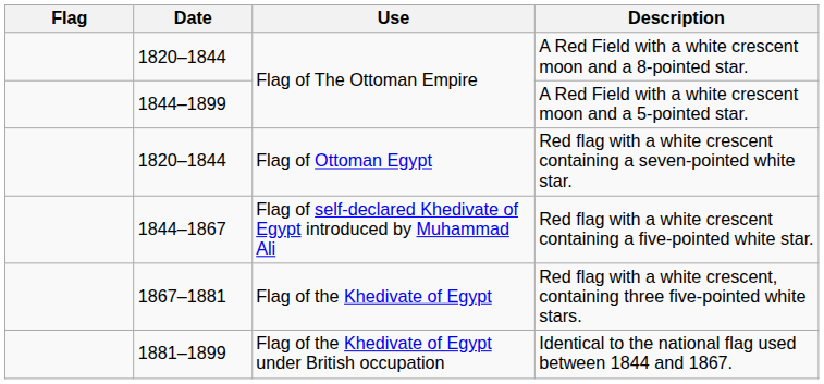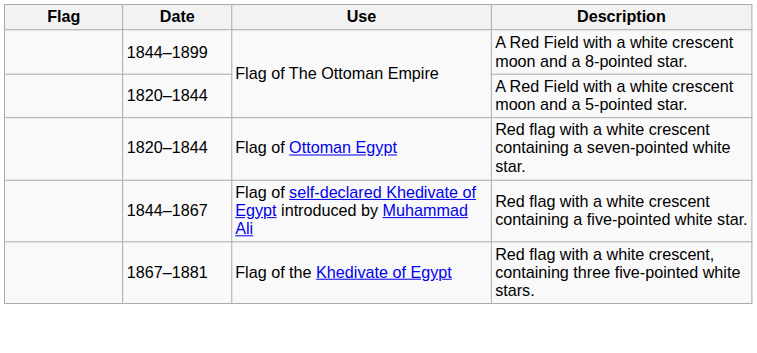 <table class="wikitable">
 <tr>
 <th style="width:110px;">Flag</th>
 <th style="width:100px;">Date</th>
 <th style="width:250px;">Use</th>
 <th style="width:250px;">Description</th>
 </tr>
 <tr>
 <td></td>
-<td>1820–1844</td>
+<td>1844–1899</td>
 <td rowspan="2">Flag of The Ottoman Empire</td>
 <td>A Red Field with a white crescent moon and a 8-pointed star.</td>
 </tr>
 <tr>
 <td></td>
-<td>1844–1899</td>
+<td>1820–1844</td>
 <td>A Red Field with a white crescent moon and a 5-pointed star.</td>
 </tr>
 <tr>
 <td></td>
 <td>1820–1844</td>
 <td>Flag of <a href='#'>Ottoman Egypt</a></td>
 <td>Red flag with a white crescent containing a seven-pointed white star.</td>
 </tr>
 <tr>
 <td></td>
 <td>1844–1867</td>
 <td>Flag of <a href='#'>self-declared Khedivate of Egypt</a> introduced by <a href='#'>Muhammad Ali</a></td>
 <td>Red flag with a white crescent containing a five-pointed white star.</td>
 </tr>
 <tr>
 <td></td>
 <td>1867–1881</td>
 <td>Flag of the <a href='#'>Khedivate of Egypt</a></td>
 <td>Red flag with a white crescent, containing three five-pointed white stars.</td>
 </tr>
-<tr>
-<td></td>
-<td>1881–1899</td>
-<td>Flag of the <a href='#'>Khedivate of Egypt</a> under British occupation</td>
-<td>Identical to the national flag used between 1844 and 1867.</td>
-</tr>
 </table>
